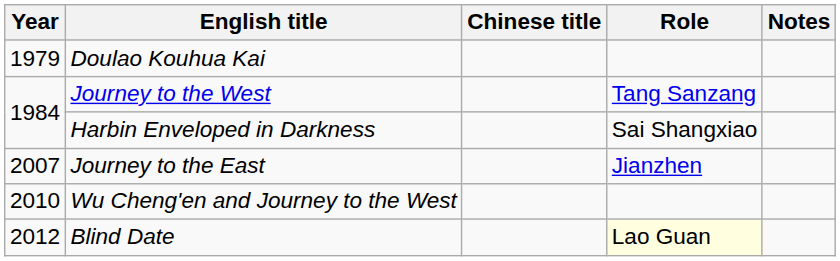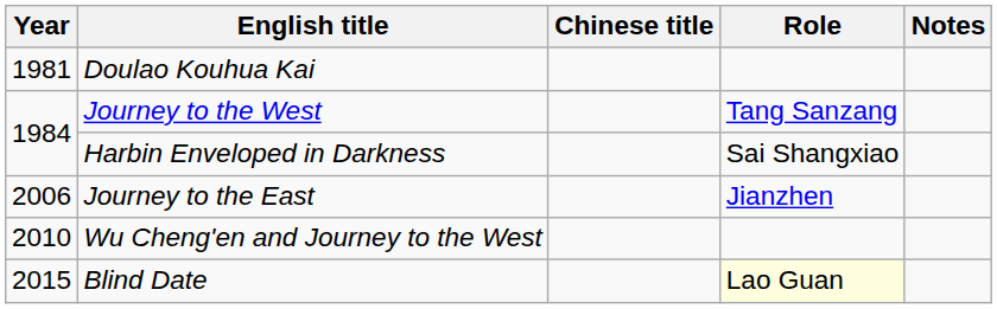 <table class="wikitable">
 <tr>
 <th>Year</th>
 <th>English title</th>
 <th>Chinese title</th>
 <th>Role</th>
 <th>Notes</th>
 </tr>
 <tr>
-<td>1979</td>
+<td>1981</td>
 <td><em>Doulao Kouhua Kai</em></td>
 <td></td>
 <td></td>
 <td></td>
 </tr>
 <tr>
 <td rowspan="2">1984</td>
 <td><em><a href='#'>Journey to the West</a></em></td>
 <td></td>
 <td><a href='#'>Tang Sanzang</a></td>
 <td></td>
 </tr>
 <tr>
 <td><em>Harbin Enveloped in Darkness</em></td>
 <td></td>
 <td>Sai Shangxiao</td>
 <td></td>
 </tr>
 <tr>
-<td>2007</td>
+<td>2006</td>
 <td><em>Journey to the East</em></td>
 <td></td>
 <td><a href='#'>Jianzhen</a></td>
 <td></td>
 </tr>
 <tr>
 <td>2010</td>
 <td><em>Wu Cheng'en and Journey to the West</em></td>
 <td></td>
 <td></td>
 <td></td>
 </tr>
 <tr>
-<td>2012</td>
+<td>2015</td>
 <td><em>Blind Date</em></td>
 <td></td>
 <td style="background: lightyellow;">Lao Guan</td>
 <td></td>
 </tr>
 </table>
